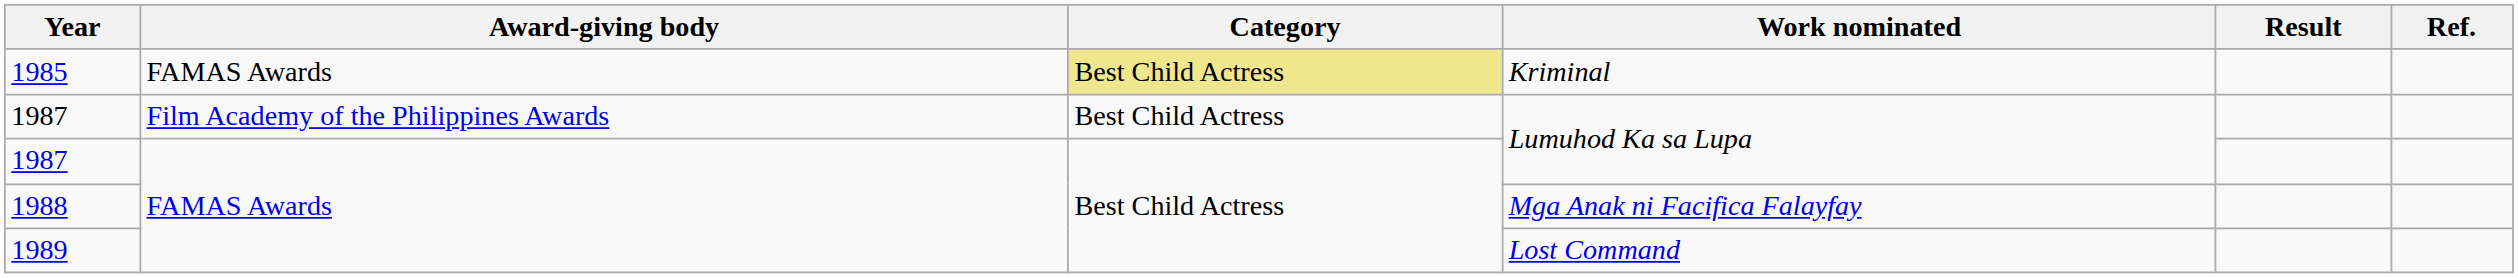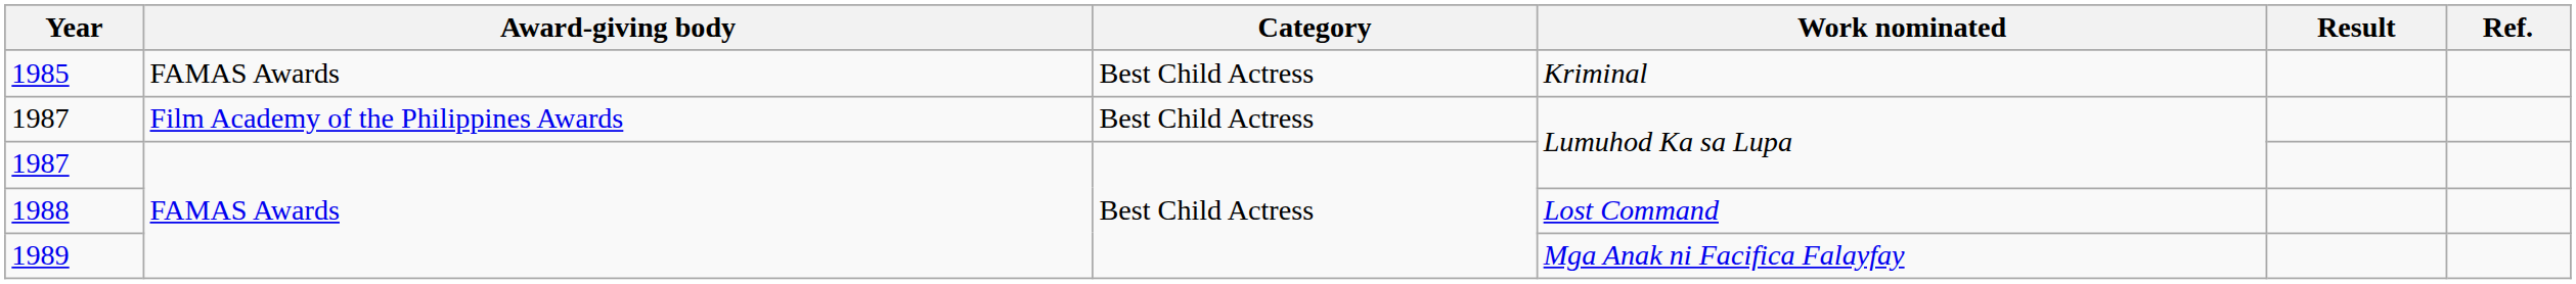 <table | width="90%" class="wikitable sortable">
 <tr>
 <th>Year</th>
 <th>Award-giving body</th>
 <th>Category</th>
 <th>Work nominated</th>
 <th>Result</th>
 <th>Ref.</th>
 </tr>
 <tr>
 <td><a href='#'>1985</a></td>
 <td>FAMAS Awards</td>
-<td style="background: khaki;">Best Child Actress</td>
+<td>Best Child Actress</td>
 <td><em>Kriminal</em></td>
 <td></td>
 <td></td>
 </tr>
 <tr>
 <td>1987</td>
 <td><a href='#'>Film Academy of the Philippines Awards</a></td>
 <td>Best Child Actress</td>
 <td rowspan="2"><em>Lumuhod Ka sa Lupa</em></td>
 <td></td>
 <td></td>
 </tr>
 <tr>
 <td><a href='#'>1987</a></td>
 <td rowspan="3"><a href='#'>FAMAS Awards</a></td>
 <td rowspan="3">Best Child Actress</td>
 <td></td>
 <td></td>
 </tr>
 <tr>
 <td><a href='#'>1988</a></td>
-<td><em><a href='#'>Mga Anak ni Facifica Falayfay</a></em></td>
+<td><em><a href='#'>Lost Command</a></em></td>
 <td></td>
 <td></td>
 </tr>
 <tr>
 <td><a href='#'>1989</a></td>
-<td><em><a href='#'>Lost Command</a></em></td>
+<td><em><a href='#'>Mga Anak ni Facifica Falayfay</a></em></td>
 <td></td>
 <td></td>
 </tr>
 </table>
